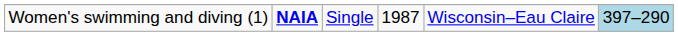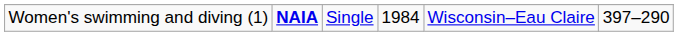 <table class="wikitable">
 <tr align="center">
 </tr>
 <tr align="center">
 <td rowspan="1">Women's swimming and diving (1)</td>
 <td rowspan="1"><strong><a href='#'>NAIA</a></strong></td>
 <td rowspan="1"><a href='#'>Single</a></td>
-<td>1987</td>
+<td>1984</td>
 <td><a href='#'>Wisconsin–Eau Claire</a></td>
-<td style="background: lightblue;">397–290</td>
+<td>397–290</td>
 </tr>
 </table>
